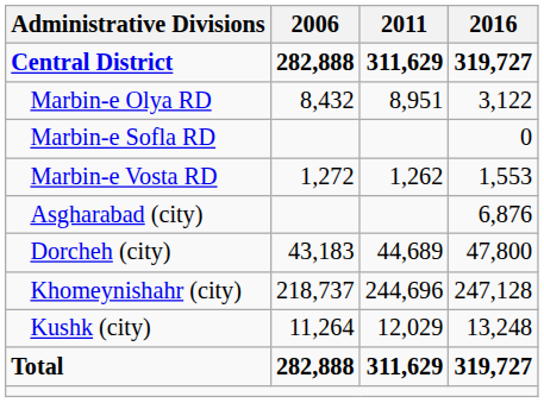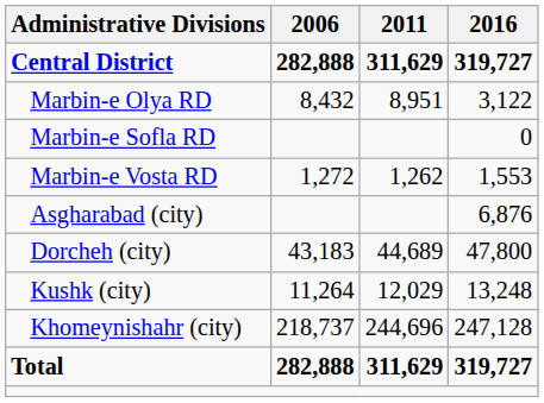 <table class="wikitable">
 <tr>
 <th>Administrative Divisions</th>
 <th>2006</th>
 <th>2011</th>
 <th>2016</th>
 </tr>
 <tr>
 <td><strong><a href='#'>Central District</a></strong></td>
 <td style="text-align: right;"><strong>282,888</strong></td>
 <td style="text-align: right;"><strong>311,629</strong></td>
 <td style="text-align: right;"><strong>319,727</strong></td>
 </tr>
 <tr>
 <td style="padding-left: 1em;"><a href='#'>Marbin-e Olya RD</a></td>
 <td style="text-align: right;">8,432</td>
 <td style="text-align: right;">8,951</td>
 <td style="text-align: right;">3,122</td>
 </tr>
 <tr>
 <td style="padding-left: 1em;"><a href='#'>Marbin-e Sofla RD</a></td>
 <td style="text-align: right;"></td>
 <td style="text-align: right;"></td>
 <td style="text-align: right;">0</td>
 </tr>
 <tr>
 <td style="padding-left: 1em;"><a href='#'>Marbin-e Vosta RD</a></td>
 <td style="text-align: right;">1,272</td>
 <td style="text-align: right;">1,262</td>
 <td style="text-align: right;">1,553</td>
 </tr>
 <tr>
 <td style="padding-left: 1em;"><a href='#'>Asgharabad</a> (city)</td>
 <td style="text-align: right;"></td>
 <td style="text-align: right;"></td>
 <td style="text-align: right;">6,876</td>
 </tr>
 <tr>
 <td style="padding-left: 1em;"><a href='#'>Dorcheh</a> (city)</td>
 <td style="text-align: right;">43,183</td>
 <td style="text-align: right;">44,689</td>
 <td style="text-align: right;">47,800</td>
 </tr>
 <tr>
+<td style="padding-left: 1em;"><a href='#'>Kushk</a> (city)</td>
+<td style="text-align: right;">11,264</td>
+<td style="text-align: right;">12,029</td>
+<td style="text-align: right;">13,248</td>
+</tr>
+<tr>
 <td style="padding-left: 1em;"><a href='#'>Khomeynishahr</a> (city)</td>
 <td style="text-align: right;">218,737</td>
 <td style="text-align: right;">244,696</td>
 <td style="text-align: right;">247,128</td>
-</tr>
-<tr>
-<td style="padding-left: 1em;"><a href='#'>Kushk</a> (city)</td>
-<td style="text-align: right;">11,264</td>
-<td style="text-align: right;">12,029</td>
-<td style="text-align: right;">13,248</td>
 </tr>
 <tr>
 <td><strong>Total</strong></td>
 <td style="text-align: right;"><strong>282,888</strong></td>
 <td style="text-align: right;"><strong>311,629</strong></td>
 <td style="text-align: right;"><strong>319,727</strong></td>
 </tr>
 <tr>
 <td colspan=4></td>
 </tr>
 </table>
